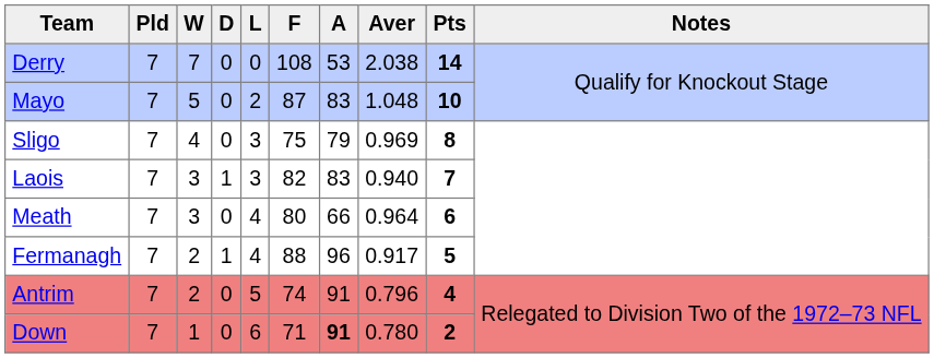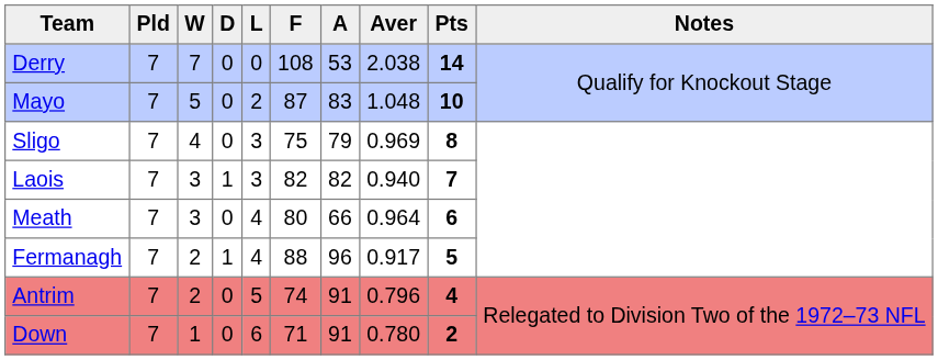 <table style=border-collapse:collapse border=1 cellspacing=0 cellpadding=5>
 <tr align=center bgcolor=#efefef>
 <th>Team</th>
 <th>Pld</th>
 <th>W</th>
 <th>D</th>
 <th>L</th>
 <th>F</th>
 <th>A</th>
 <th>Aver</th>
 <th>Pts</th>
 <th>Notes</th>
 </tr>
 <tr align=center style="background:#bbccff;">
 <td style="text-align:left;"><a href='#'>Derry</a></td>
 <td>7</td>
 <td>7</td>
 <td>0</td>
 <td>0</td>
 <td>108</td>
 <td>53</td>
 <td>2.038</td>
 <td><strong>14</strong></td>
 <td rowspan=2>Qualify for Knockout Stage</td>
 </tr>
 <tr align=center style="background:#bbccff;">
 <td style="text-align:left;"><a href='#'>Mayo</a></td>
 <td>7</td>
 <td>5</td>
 <td>0</td>
 <td>2</td>
 <td>87</td>
 <td>83</td>
 <td>1.048</td>
 <td><strong>10</strong></td>
 </tr>
 <tr align=center style="background:#FFFFFF;">
 <td style="text-align:left;"><a href='#'>Sligo</a></td>
 <td>7</td>
 <td>4</td>
 <td>0</td>
 <td>3</td>
 <td>75</td>
 <td>79</td>
 <td>0.969</td>
 <td><strong>8</strong></td>
 <td rowspan=4></td>
 </tr>
 <tr align=center style="background:#FFFFFF;">
 <td style="text-align:left;"><a href='#'>Laois</a></td>
 <td>7</td>
 <td>3</td>
 <td>1</td>
 <td>3</td>
 <td>82</td>
-<td>83</td>
+<td>82</td>
 <td>0.940</td>
 <td><strong>7</strong></td>
 </tr>
 <tr align=center style="background:#FFFFFF;">
 <td style="text-align:left;"><a href='#'>Meath</a></td>
 <td>7</td>
 <td>3</td>
 <td>0</td>
 <td>4</td>
 <td>80</td>
 <td>66</td>
 <td>0.964</td>
 <td><strong>6</strong></td>
 </tr>
 <tr align=center style="background:#FFFFFF;">
 <td style="text-align:left;"><a href='#'>Fermanagh</a></td>
 <td>7</td>
 <td>2</td>
 <td>1</td>
 <td>4</td>
 <td>88</td>
 <td>96</td>
 <td>0.917</td>
 <td><strong>5</strong></td>
 </tr>
 <tr align=center style="background:#F08080">
 <td style="text-align:left;"><a href='#'>Antrim</a></td>
 <td>7</td>
 <td>2</td>
 <td>0</td>
 <td>5</td>
 <td>74</td>
 <td>91</td>
 <td>0.796</td>
 <td><strong>4</strong></td>
 <td rowspan=2>Relegated to Division Two of the <a href='#'>1972–73 NFL</a></td>
 </tr>
 <tr align=center style="background:#F08080">
 <td style="text-align:left;"><a href='#'>Down</a></td>
 <td>7</td>
 <td>1</td>
 <td>0</td>
 <td>6</td>
 <td>71</td>
-<td><strong>91</strong></td>
+<td>91</td>
 <td>0.780</td>
 <td><strong>2</strong></td>
 </tr>
 </table>
